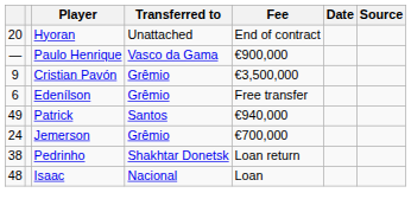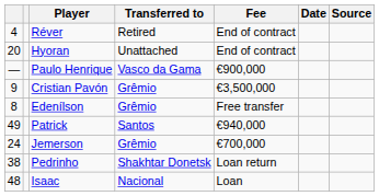 <table class="wikitable plainrowheaders sortable">
 <tr>
 <th></th>
 <th></th>
 <th>Player</th>
 <th>Transferred to</th>
 <th>Fee</th>
 <th>Date</th>
 <th>Source</th>
+</tr>
+<tr>
+<td align=center>4</td>
+<td align=center></td>
+<td> <a href='#'>Réver</a></td>
+<td>Retired</td>
+<td>End of contract</td>
+<td></td>
+<td align=center></td>
 </tr>
 <tr>
 <td align=center>20</td>
 <td align=center></td>
 <td> <a href='#'>Hyoran</a></td>
 <td>Unattached</td>
 <td>End of contract</td>
 <td></td>
 <td align=center></td>
 </tr>
 <tr>
 <td align=center>—</td>
 <td align=center></td>
 <td> <a href='#'>Paulo Henrique</a></td>
 <td><a href='#'>Vasco da Gama</a></td>
 <td>€900,000</td>
 <td></td>
 <td align=center></td>
 </tr>
 <tr>
 <td align=center>9</td>
 <td align=center></td>
 <td> <a href='#'>Cristian Pavón</a></td>
 <td><a href='#'>Grêmio</a></td>
 <td>€3,500,000</td>
 <td></td>
 <td align=center></td>
 </tr>
 <tr>
-<td align=center>6</td>
+<td align=center>8</td>
 <td align=center></td>
 <td> <a href='#'>Edenílson</a></td>
 <td><a href='#'>Grêmio</a></td>
 <td>Free transfer</td>
 <td></td>
 <td align=center></td>
 </tr>
 <tr>
 <td align=center>49</td>
 <td align=center></td>
 <td> <a href='#'>Patrick</a></td>
 <td><a href='#'>Santos</a></td>
 <td>€940,000</td>
 <td></td>
 <td align=center></td>
 </tr>
 <tr>
 <td align=center>24</td>
 <td align=center></td>
 <td> <a href='#'>Jemerson</a></td>
 <td><a href='#'>Grêmio</a></td>
 <td>€700,000</td>
 <td></td>
 <td align=center></td>
 </tr>
 <tr>
 <td align=center>38</td>
 <td align=center></td>
 <td> <a href='#'>Pedrinho</a></td>
 <td> <a href='#'>Shakhtar Donetsk</a></td>
 <td>Loan  return</td>
 <td></td>
 <td align=center></td>
 </tr>
 <tr>
 <td align=center>48</td>
 <td align=center></td>
 <td> <a href='#'>Isaac</a></td>
 <td> <a href='#'>Nacional</a></td>
 <td>Loan</td>
 <td></td>
 <td align=center></td>
 </tr>
 </table>
